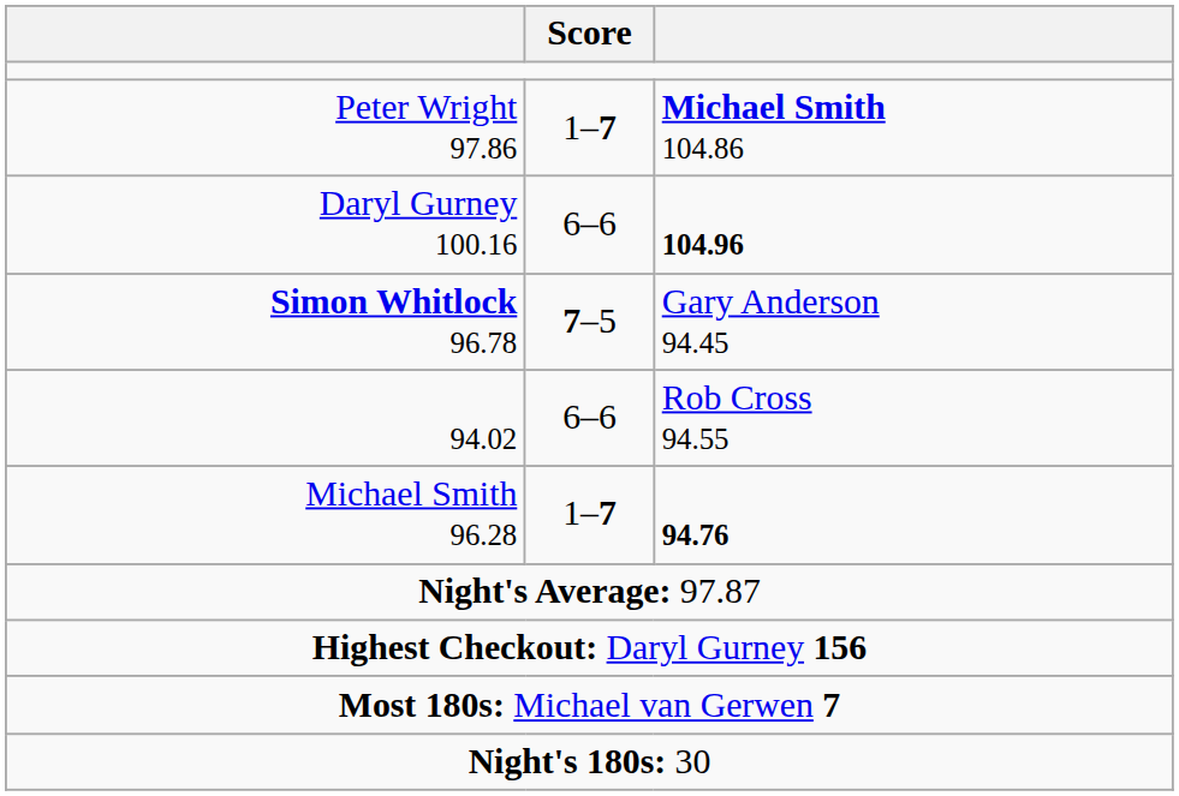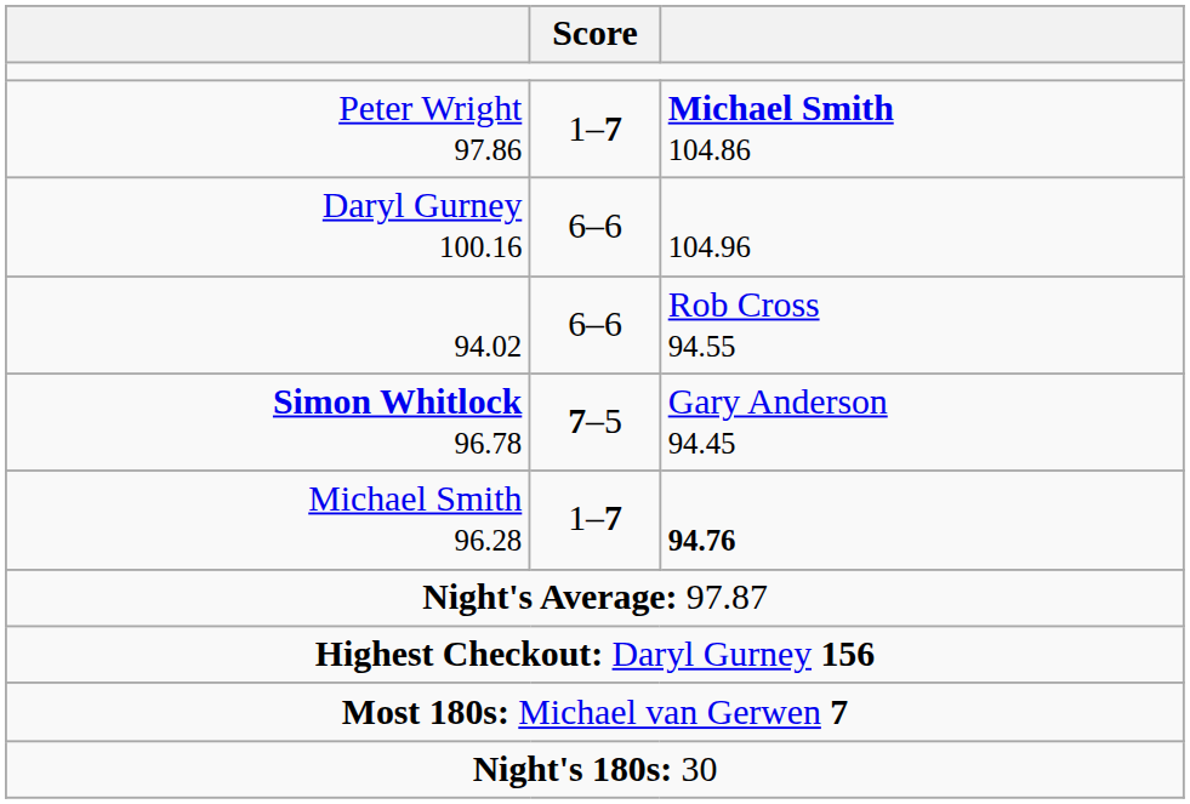 <table class=wikitable style="text-align:center">
 <tr>
 <th width=225></th>
 <th width=50>Score</th>
 <th width=225></th>
 </tr>
 <tr align=center>
 <td colspan="3"></td>
 </tr>
 <tr align=left>
 <td align=right><a href='#'>Peter Wright</a>  <br><small><span>97.86</span></small></td>
 <td align=center>1–<strong>7</strong></td>
 <td> <strong><a href='#'>Michael Smith</a></strong>  <br><small><span>104.86</span></small></td>
 </tr>
 <tr align=left>
 <td align=right><a href='#'>Daryl Gurney</a>  <br><small><span>100.16</span></small></td>
 <td align=center>6–6</td>
-<td><strong> <br><small><span>104.96</span></small></strong></td>
+<td> <br><small><span>104.96</span></small></td>
+</tr>
+<tr align=left>
+<td align=right> <br><small><span>94.02</span></small></td>
+<td align=center>6–6</td>
+<td> <a href='#'>Rob Cross</a> <br><small><span>94.55</span></small></td>
 </tr>
 <tr align=left>
 <td align=right><strong><a href='#'>Simon Whitlock</a></strong>  <br><small><span>96.78</span></small></td>
 <td align=center><strong>7</strong>–5</td>
 <td> <a href='#'>Gary Anderson</a> <br><small><span>94.45</span></small></td>
-</tr>
-<tr align=left>
-<td align=right> <br><small><span>94.02</span></small></td>
-<td align=center>6–6</td>
-<td> <a href='#'>Rob Cross</a> <br><small><span>94.55</span></small></td>
 </tr>
 <tr align=left>
 <td align=right><a href='#'>Michael Smith</a>  <br><small><span>96.28</span></small></td>
 <td align=center>1–<strong>7</strong></td>
 <td><strong> <br><small><span>94.76</span></small></strong></td>
 </tr>
 <tr align=center>
 <td colspan="3"><strong>Night's Average:</strong> 97.87</td>
 </tr>
 <tr align=center>
 <td colspan="3"><strong>Highest Checkout:</strong>  <a href='#'>Daryl Gurney</a> <strong>156</strong></td>
 </tr>
 <tr align=center>
 <td colspan="3"><strong>Most 180s:</strong>  <a href='#'>Michael van Gerwen</a> <strong>7</strong></td>
 </tr>
 <tr align=center>
 <td colspan="3"><strong>Night's 180s:</strong> 30</td>
 </tr>
 </table>
